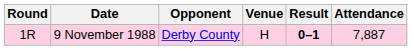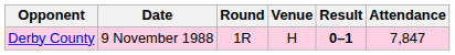 <table class="wikitable" style="text-align:center">
 <tr>
+<th>Opponent</th>
+<th>Date</th>
 <th>Round</th>
-<th>Date</th>
-<th>Opponent</th>
 <th>Venue</th>
 <th>Result</th>
 <th>Attendance</th>
 </tr>
 <tr style="background-color: #ffd0e3;">
+<td><a href='#'>Derby County</a></td>
+<td>9 November 1988</td>
 <td>1R</td>
-<td>9 November 1988</td>
-<td><a href='#'>Derby County</a></td>
 <td>H</td>
 <td><strong>0–1</strong></td>
-<td>7,887</td>
+<td>7,847</td>
 </tr>
 </table>
